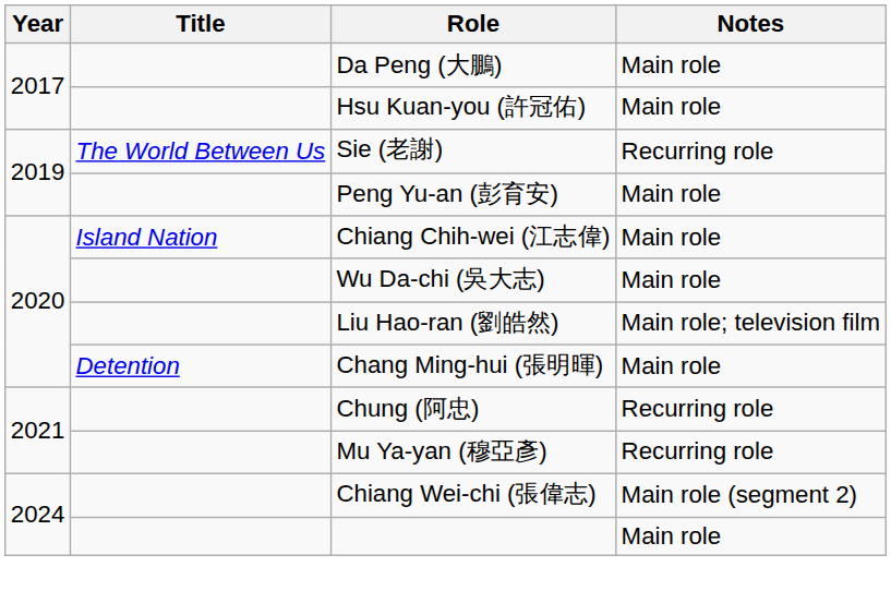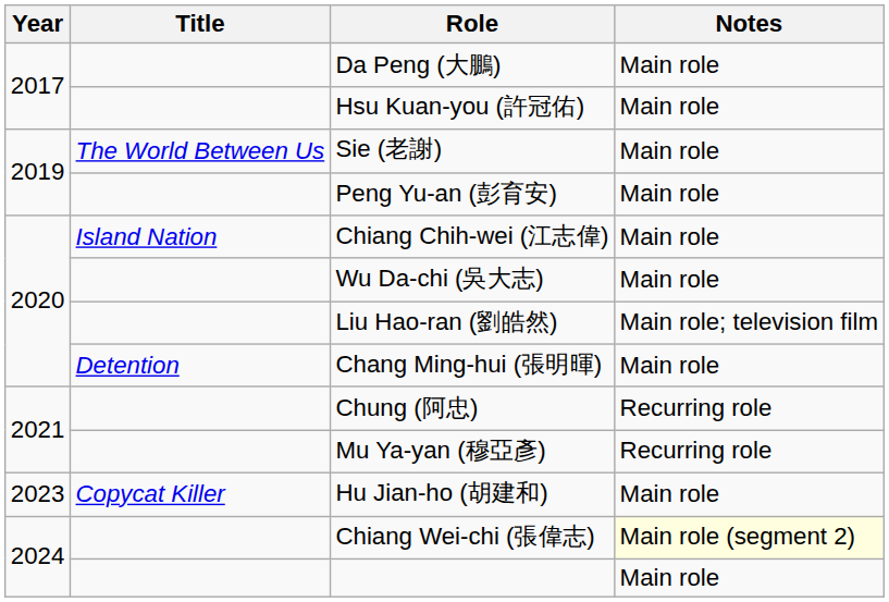 <table class="wikitable">
 <tr>
 <th>Year</th>
 <th>Title</th>
 <th>Role</th>
 <th>Notes</th>
 </tr>
 <tr>
 <td rowspan="2">2017</td>
 <td><em></em></td>
 <td>Da Peng (大鵬)</td>
 <td>Main role</td>
 </tr>
 <tr>
 <td><em></em></td>
 <td>Hsu Kuan-you (許冠佑)</td>
 <td>Main role</td>
 </tr>
 <tr>
 <td rowspan="2">2019</td>
 <td><em><a href='#'>The World Between Us</a></em></td>
 <td>Sie (老謝)</td>
-<td>Recurring role</td>
+<td>Main role</td>
 </tr>
 <tr>
 <td><em></em></td>
 <td>Peng Yu-an (彭育安)</td>
 <td>Main role</td>
 </tr>
 <tr>
 <td rowspan="4">2020</td>
 <td><em><a href='#'>Island Nation</a></em></td>
 <td>Chiang Chih-wei (江志偉)</td>
 <td>Main role</td>
 </tr>
 <tr>
 <td><em></em></td>
 <td>Wu Da-chi (吳大志)</td>
 <td>Main role</td>
 </tr>
 <tr>
 <td><em></em></td>
 <td>Liu Hao-ran (劉皓然)</td>
 <td>Main role; television film</td>
 </tr>
 <tr>
 <td><em><a href='#'>Detention</a></em></td>
 <td>Chang Ming-hui (張明暉)</td>
 <td>Main role</td>
 </tr>
 <tr>
 <td rowspan="2">2021</td>
 <td><em></em></td>
 <td>Chung (阿忠)</td>
 <td>Recurring role</td>
 </tr>
 <tr>
 <td><em></em></td>
 <td>Mu Ya-yan (穆亞彥)</td>
 <td>Recurring role</td>
 </tr>
 <tr>
+<td>2023</td>
+<td><em><a href='#'>Copycat Killer</a></em></td>
+<td>Hu Jian-ho (胡建和)</td>
+<td>Main role</td>
+</tr>
+<tr>
 <td rowspan="2">2024</td>
 <td><em></em></td>
 <td>Chiang Wei-chi (張偉志)</td>
-<td>Main role (segment 2)</td>
+<td style="background: lightyellow;">Main role (segment 2)</td>
 </tr>
 <tr>
 <td><em></em></td>
 <td></td>
 <td>Main role</td>
 </tr>
 </table>
